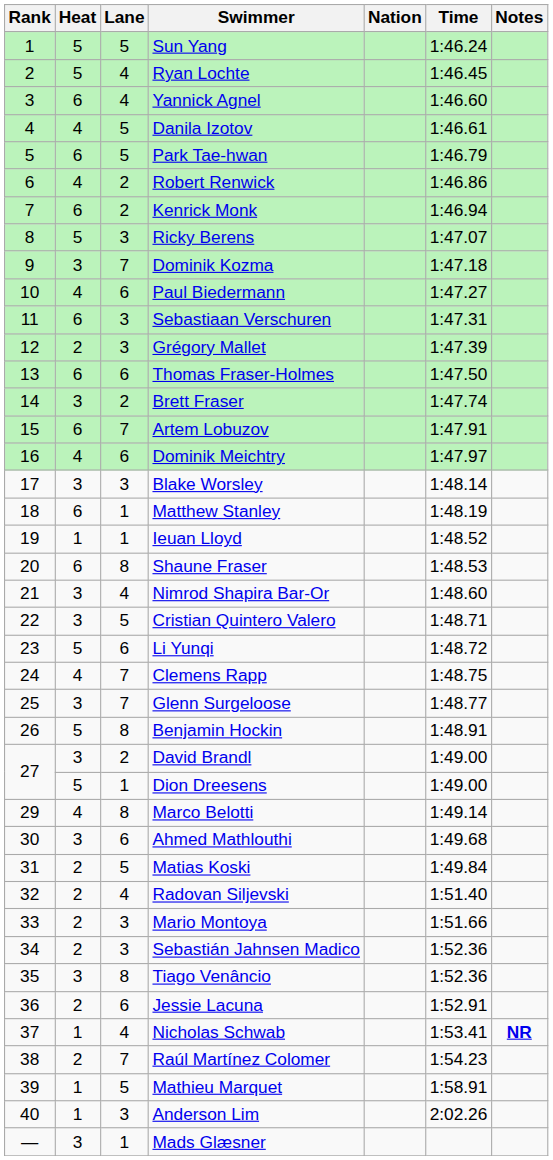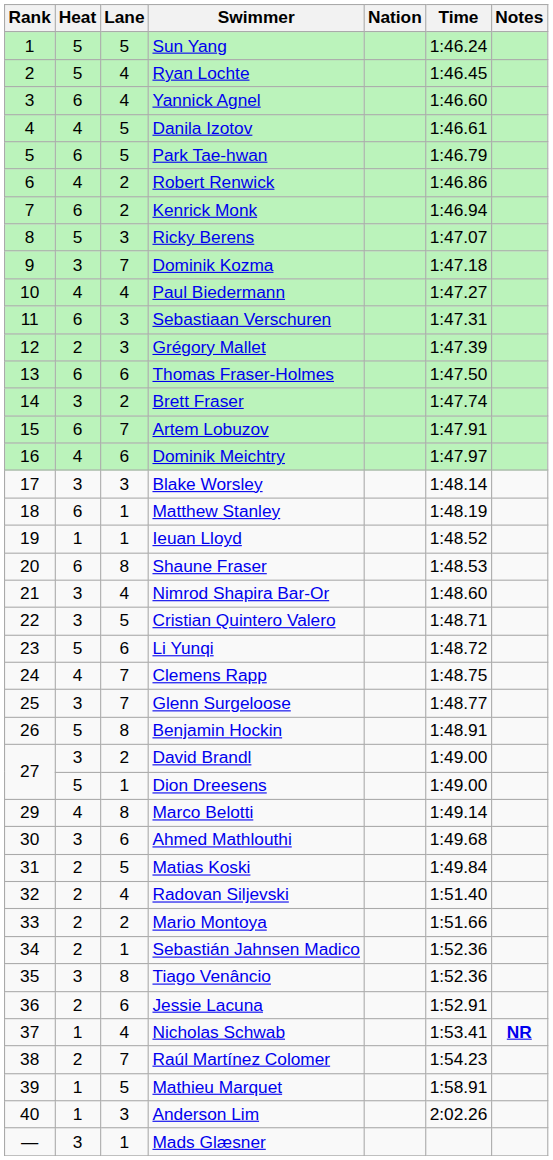 <table class="wikitable sortable" style="text-align:center">
 <tr>
 <th>Rank</th>
 <th>Heat</th>
 <th>Lane</th>
 <th>Swimmer</th>
 <th>Nation</th>
 <th>Time</th>
 <th>Notes</th>
 </tr>
 <tr bgcolor=bbf3bb>
 <td>1</td>
 <td>5</td>
 <td>5</td>
 <td align=left><a href='#'>Sun Yang</a></td>
 <td align=left></td>
 <td>1:46.24</td>
 <td></td>
 </tr>
 <tr bgcolor=bbf3bb>
 <td>2</td>
 <td>5</td>
 <td>4</td>
 <td align=left><a href='#'>Ryan Lochte</a></td>
 <td align=left></td>
 <td>1:46.45</td>
 <td></td>
 </tr>
 <tr bgcolor=bbf3bb>
 <td>3</td>
 <td>6</td>
 <td>4</td>
 <td align=left><a href='#'>Yannick Agnel</a></td>
 <td align=left></td>
 <td>1:46.60</td>
 <td></td>
 </tr>
 <tr bgcolor=bbf3bb>
 <td>4</td>
 <td>4</td>
 <td>5</td>
 <td align=left><a href='#'>Danila Izotov</a></td>
 <td align=left></td>
 <td>1:46.61</td>
 <td></td>
 </tr>
 <tr bgcolor=bbf3bb>
 <td>5</td>
 <td>6</td>
 <td>5</td>
 <td align=left><a href='#'>Park Tae-hwan</a></td>
 <td align=left></td>
 <td>1:46.79</td>
 <td></td>
 </tr>
 <tr bgcolor=bbf3bb>
 <td>6</td>
 <td>4</td>
 <td>2</td>
 <td align=left><a href='#'>Robert Renwick</a></td>
 <td align=left></td>
 <td>1:46.86</td>
 <td></td>
 </tr>
 <tr bgcolor=bbf3bb>
 <td>7</td>
 <td>6</td>
 <td>2</td>
 <td align=left><a href='#'>Kenrick Monk</a></td>
 <td align=left></td>
 <td>1:46.94</td>
 <td></td>
 </tr>
 <tr bgcolor=bbf3bb>
 <td>8</td>
 <td>5</td>
 <td>3</td>
 <td align=left><a href='#'>Ricky Berens</a></td>
 <td align=left></td>
 <td>1:47.07</td>
 <td></td>
 </tr>
 <tr bgcolor=bbf3bb>
 <td>9</td>
 <td>3</td>
 <td>7</td>
 <td align=left><a href='#'>Dominik Kozma</a></td>
 <td align=left></td>
 <td>1:47.18</td>
 <td></td>
 </tr>
 <tr bgcolor=bbf3bb>
 <td>10</td>
 <td>4</td>
-<td>6</td>
+<td>4</td>
 <td align=left><a href='#'>Paul Biedermann</a></td>
 <td align=left></td>
 <td>1:47.27</td>
 <td></td>
 </tr>
 <tr bgcolor=bbf3bb>
 <td>11</td>
 <td>6</td>
 <td>3</td>
 <td align=left><a href='#'>Sebastiaan Verschuren</a></td>
 <td align=left></td>
 <td>1:47.31</td>
 <td></td>
 </tr>
 <tr bgcolor=bbf3bb>
 <td>12</td>
 <td>2</td>
 <td>3</td>
 <td align=left><a href='#'>Grégory Mallet</a></td>
 <td align=left></td>
 <td>1:47.39</td>
 <td></td>
 </tr>
 <tr bgcolor=bbf3bb>
 <td>13</td>
 <td>6</td>
 <td>6</td>
 <td align=left><a href='#'>Thomas Fraser-Holmes</a></td>
 <td align=left></td>
 <td>1:47.50</td>
 <td></td>
 </tr>
 <tr bgcolor=bbf3bb>
 <td>14</td>
 <td>3</td>
 <td>2</td>
 <td align=left><a href='#'>Brett Fraser</a></td>
 <td align=left></td>
 <td>1:47.74</td>
 <td></td>
 </tr>
 <tr bgcolor=bbf3bb>
 <td>15</td>
 <td>6</td>
 <td>7</td>
 <td align=left><a href='#'>Artem Lobuzov</a></td>
 <td align=left></td>
 <td>1:47.91</td>
 <td></td>
 </tr>
 <tr bgcolor=bbf3bb>
 <td>16</td>
 <td>4</td>
 <td>6</td>
 <td align=left><a href='#'>Dominik Meichtry</a></td>
 <td align=left></td>
 <td>1:47.97</td>
 <td></td>
 </tr>
 <tr>
 <td>17</td>
 <td>3</td>
 <td>3</td>
 <td align=left><a href='#'>Blake Worsley</a></td>
 <td align=left></td>
 <td>1:48.14</td>
 <td></td>
 </tr>
 <tr>
 <td>18</td>
 <td>6</td>
 <td>1</td>
 <td align=left><a href='#'>Matthew Stanley</a></td>
 <td align=left></td>
 <td>1:48.19</td>
 <td></td>
 </tr>
 <tr>
 <td>19</td>
 <td>1</td>
 <td>1</td>
 <td align=left><a href='#'>Ieuan Lloyd</a></td>
 <td align=left></td>
 <td>1:48.52</td>
 <td></td>
 </tr>
 <tr>
 <td>20</td>
 <td>6</td>
 <td>8</td>
 <td align=left><a href='#'>Shaune Fraser</a></td>
 <td align=left></td>
 <td>1:48.53</td>
 <td></td>
 </tr>
 <tr>
 <td>21</td>
 <td>3</td>
 <td>4</td>
 <td align=left><a href='#'>Nimrod Shapira Bar-Or</a></td>
 <td align=left></td>
 <td>1:48.60</td>
 <td></td>
 </tr>
 <tr>
 <td>22</td>
 <td>3</td>
 <td>5</td>
 <td align=left><a href='#'>Cristian Quintero Valero</a></td>
 <td align=left></td>
 <td>1:48.71</td>
 <td></td>
 </tr>
 <tr>
 <td>23</td>
 <td>5</td>
 <td>6</td>
 <td align=left><a href='#'>Li Yunqi</a></td>
 <td align=left></td>
 <td>1:48.72</td>
 <td></td>
 </tr>
 <tr>
 <td>24</td>
 <td>4</td>
 <td>7</td>
 <td align=left><a href='#'>Clemens Rapp</a></td>
 <td align=left></td>
 <td>1:48.75</td>
 <td></td>
 </tr>
 <tr>
 <td>25</td>
 <td>3</td>
 <td>7</td>
 <td align=left><a href='#'>Glenn Surgeloose</a></td>
 <td align=left></td>
 <td>1:48.77</td>
 <td></td>
 </tr>
 <tr>
 <td>26</td>
 <td>5</td>
 <td>8</td>
 <td align=left><a href='#'>Benjamin Hockin</a></td>
 <td align=left></td>
 <td>1:48.91</td>
 <td></td>
 </tr>
 <tr>
 <td rowspan=2>27</td>
 <td>3</td>
 <td>2</td>
 <td align=left><a href='#'>David Brandl</a></td>
 <td align=left></td>
 <td>1:49.00</td>
 <td></td>
 </tr>
 <tr>
 <td>5</td>
 <td>1</td>
 <td align=left><a href='#'>Dion Dreesens</a></td>
 <td align=left></td>
 <td>1:49.00</td>
 <td></td>
 </tr>
 <tr>
 <td>29</td>
 <td>4</td>
 <td>8</td>
 <td align=left><a href='#'>Marco Belotti</a></td>
 <td align=left></td>
 <td>1:49.14</td>
 <td></td>
 </tr>
 <tr>
 <td>30</td>
 <td>3</td>
 <td>6</td>
 <td align=left><a href='#'>Ahmed Mathlouthi</a></td>
 <td align=left></td>
 <td>1:49.68</td>
 <td></td>
 </tr>
 <tr>
 <td>31</td>
 <td>2</td>
 <td>5</td>
 <td align=left><a href='#'>Matias Koski</a></td>
 <td align=left></td>
 <td>1:49.84</td>
 <td></td>
 </tr>
 <tr>
 <td>32</td>
 <td>2</td>
 <td>4</td>
 <td align=left><a href='#'>Radovan Siljevski</a></td>
 <td align=left></td>
 <td>1:51.40</td>
 <td></td>
 </tr>
 <tr>
 <td>33</td>
 <td>2</td>
-<td>3</td>
+<td>2</td>
 <td align=left><a href='#'>Mario Montoya</a></td>
 <td align=left></td>
 <td>1:51.66</td>
 <td></td>
 </tr>
 <tr>
 <td>34</td>
 <td>2</td>
-<td>3</td>
+<td>1</td>
 <td align=left><a href='#'>Sebastián Jahnsen Madico</a></td>
 <td align=left></td>
 <td>1:52.36</td>
 <td></td>
 </tr>
 <tr>
 <td>35</td>
 <td>3</td>
 <td>8</td>
 <td align=left><a href='#'>Tiago Venâncio</a></td>
 <td align=left></td>
 <td>1:52.36</td>
 <td></td>
 </tr>
 <tr>
 <td>36</td>
 <td>2</td>
 <td>6</td>
 <td align=left><a href='#'>Jessie Lacuna</a></td>
 <td align=left></td>
 <td>1:52.91</td>
 <td></td>
 </tr>
 <tr>
 <td>37</td>
 <td>1</td>
 <td>4</td>
 <td align=left><a href='#'>Nicholas Schwab</a></td>
 <td align=left></td>
 <td>1:53.41</td>
 <td><strong><a href='#'>NR</a></strong></td>
 </tr>
 <tr>
 <td>38</td>
 <td>2</td>
 <td>7</td>
 <td align=left><a href='#'>Raúl Martínez Colomer</a></td>
 <td align=left></td>
 <td>1:54.23</td>
 <td></td>
 </tr>
 <tr>
 <td>39</td>
 <td>1</td>
 <td>5</td>
 <td align=left><a href='#'>Mathieu Marquet</a></td>
 <td align=left></td>
 <td>1:58.91</td>
 <td></td>
 </tr>
 <tr>
 <td>40</td>
 <td>1</td>
 <td>3</td>
 <td align=left><a href='#'>Anderson Lim</a></td>
 <td align=left></td>
 <td>2:02.26</td>
 <td><strong></strong></td>
 </tr>
 <tr>
 <td data-sort-value=41>—</td>
 <td>3</td>
 <td>1</td>
 <td align=left><a href='#'>Mads Glæsner</a></td>
 <td align=left></td>
 <td></td>
 <td></td>
 </tr>
 </table>
